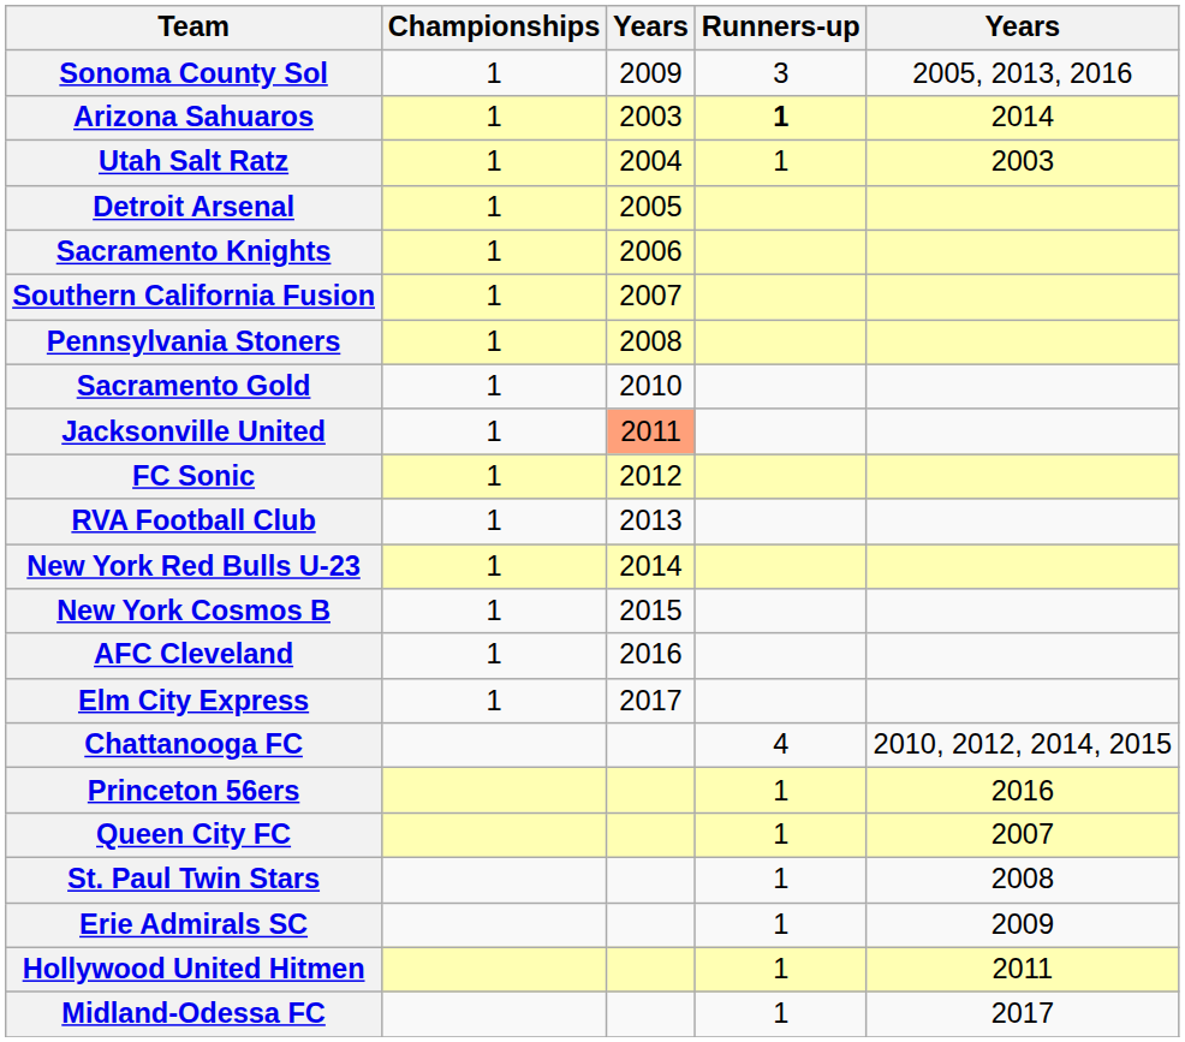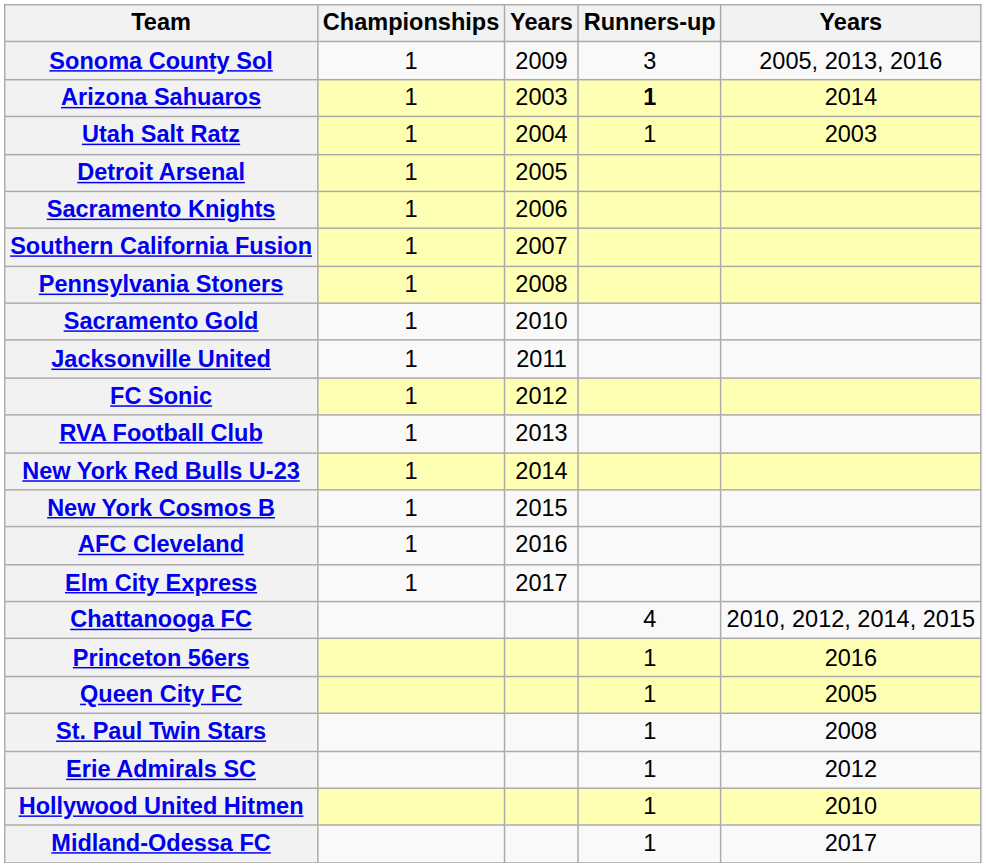 <table class="wikitable plainrowheaders sortable" style="text-align:center">
 <tr>
 <th>Team</th>
 <th>Championships</th>
 <th>Years</th>
 <th>Runners-up</th>
 <th>Years</th>
 </tr>
 <tr>
 <th scope="row"> <a href='#'>Sonoma County Sol</a></th>
 <td>1</td>
 <td>2009</td>
 <td>3</td>
 <td>2005, 2013, 2016</td>
 </tr>
 <tr>
 <th scope="row"> <a href='#'>Arizona Sahuaros</a></th>
 <td style="background:#ffffb3;">1</td>
 <td style="background:#ffffb3;">2003</td>
 <td style="background:#ffffb3;"><strong>1</strong></td>
 <td style="background:#ffffb3;">2014</td>
 </tr>
 <tr>
 <th scope="row"> <a href='#'>Utah Salt Ratz</a></th>
 <td style="background:#ffffb3;">1</td>
 <td style="background:#ffffb3;">2004</td>
 <td style="background:#ffffb3;">1</td>
 <td style="background:#ffffb3;">2003</td>
 </tr>
 <tr>
 <th scope="row"> <a href='#'>Detroit Arsenal</a></th>
 <td style="background:#ffffb3;">1</td>
 <td style="background:#ffffb3;">2005</td>
 <td style="background:#ffffb3;"></td>
 <td style="background:#ffffb3;"></td>
 </tr>
 <tr>
 <th scope="row"> <a href='#'>Sacramento Knights</a></th>
 <td style="background:#ffffb3;">1</td>
 <td style="background:#ffffb3;">2006</td>
 <td style="background:#ffffb3;"></td>
 <td style="background:#ffffb3;"></td>
 </tr>
 <tr>
 <th scope="row"> <a href='#'>Southern California Fusion</a></th>
 <td style="background:#ffffb3;">1</td>
 <td style="background:#ffffb3;">2007</td>
 <td style="background:#ffffb3;"></td>
 <td style="background:#ffffb3;"></td>
 </tr>
 <tr>
 <th scope="row"> <a href='#'>Pennsylvania Stoners</a></th>
 <td style="background:#ffffb3;">1</td>
 <td style="background:#ffffb3;">2008</td>
 <td style="background:#ffffb3;"></td>
 <td style="background:#ffffb3;"></td>
 </tr>
 <tr>
 <th scope="row"> <a href='#'>Sacramento Gold</a></th>
 <td>1</td>
 <td>2010</td>
 <td></td>
 <td></td>
 </tr>
 <tr>
 <th scope="row"> <a href='#'>Jacksonville United</a></th>
 <td>1</td>
-<td style="background: lightsalmon;">2011</td>
+<td>2011</td>
 <td></td>
 <td></td>
 </tr>
 <tr>
 <th scope="row"> <a href='#'>FC Sonic</a></th>
 <td style="background:#ffffb3;">1</td>
 <td style="background:#ffffb3;">2012</td>
 <td style="background:#ffffb3;"></td>
 <td style="background:#ffffb3;"></td>
 </tr>
 <tr>
 <th scope="row"> <a href='#'>RVA Football Club</a></th>
 <td>1</td>
 <td>2013</td>
 <td></td>
 <td></td>
 </tr>
 <tr>
 <th scope="row"> <a href='#'>New York Red Bulls U-23</a></th>
 <td style="background:#ffffb3;">1</td>
 <td style="background:#ffffb3;">2014</td>
 <td style="background:#ffffb3;"></td>
 <td style="background:#ffffb3;"></td>
 </tr>
 <tr>
 <th scope="row"> <a href='#'>New York Cosmos B</a></th>
 <td>1</td>
 <td>2015</td>
 <td></td>
 <td></td>
 </tr>
 <tr>
 <th scope="row"> <a href='#'>AFC Cleveland</a></th>
 <td>1</td>
 <td>2016</td>
 <td></td>
 <td></td>
 </tr>
 <tr>
 <th scope="row"> <a href='#'>Elm City Express</a></th>
 <td>1</td>
 <td>2017</td>
 <td></td>
 <td></td>
 </tr>
 <tr>
 <th scope="row"> <a href='#'>Chattanooga FC</a></th>
 <td></td>
 <td></td>
 <td>4</td>
 <td>2010, 2012, 2014, 2015</td>
 </tr>
 <tr>
 <th scope="row"> <a href='#'>Princeton 56ers</a></th>
 <td style="background:#ffffb3;"></td>
 <td style="background:#ffffb3;"></td>
 <td style="background:#ffffb3;">1</td>
 <td style="background:#ffffb3;">2016</td>
 </tr>
 <tr>
 <th scope="row"> <a href='#'>Queen City FC</a></th>
 <td style="background:#ffffb3;"></td>
 <td style="background:#ffffb3;"></td>
 <td style="background:#ffffb3;">1</td>
-<td style="background:#ffffb3;">2007</td>
+<td style="background:#ffffb3;">2005</td>
 </tr>
 <tr>
 <th scope="row"> <a href='#'>St. Paul Twin Stars</a></th>
 <td></td>
 <td></td>
 <td>1</td>
 <td>2008</td>
 </tr>
 <tr>
 <th scope="row"> <a href='#'>Erie Admirals SC</a></th>
 <td></td>
 <td></td>
 <td>1</td>
-<td>2009</td>
+<td>2012</td>
 </tr>
 <tr>
 <th scope="row"> <a href='#'>Hollywood United Hitmen</a></th>
 <td style="background:#ffffb3;"></td>
 <td style="background:#ffffb3;"></td>
 <td style="background:#ffffb3;">1</td>
-<td style="background:#ffffb3;">2011</td>
+<td style="background:#ffffb3;">2010</td>
 </tr>
 <tr>
 <th scope="row"> <a href='#'>Midland-Odessa FC</a></th>
 <td></td>
 <td></td>
 <td>1</td>
 <td>2017</td>
 </tr>
 <tr>
 </tr>
 </table>
